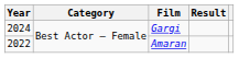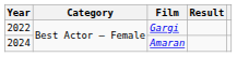 <table class="wikitable sortable plainrowheaders">
 <tr>
 <th scope="col">Year</th>
 <th scope="col">Category</th>
 <th scope="col">Film</th>
 <th scope="col">Result</th>
 <th scope="col" class="unsortable"></th>
 </tr>
 <tr>
-<td>2024</td>
+<td>2022</td>
 <td rowspan="2">Best Actor – Female</td>
 <td><em><a href='#'>Gargi</a></em></td>
 <td></td>
 <td style="text-align:center;"></td>
 </tr>
 <tr>
-<td>2022</td>
+<td>2024</td>
 <td><em><a href='#'>Amaran</a></em></td>
 <td></td>
 <td style="text-align:center;"></td>
 </tr>
 </table>
